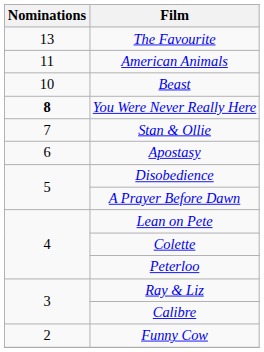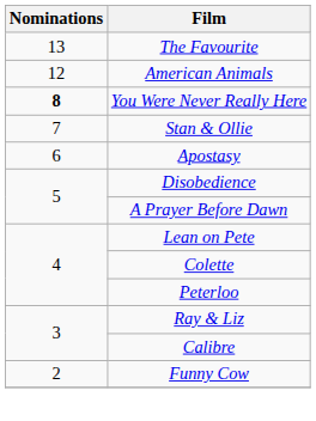 <table class="wikitable plainrowheaders" style="text-align:center;">
 <tr>
 <th scope="col" style="width:55px;">Nominations</th>
 <th scope="col" style="text-align:center;">Film</th>
 </tr>
 <tr>
 <td scope=row style="text-align:center">13</td>
 <td><em><a href='#'>The Favourite</a></em></td>
 </tr>
 <tr>
-<td scope=row style="text-align:center">11</td>
+<td scope=row style="text-align:center">12</td>
 <td><em><a href='#'>American Animals</a></em></td>
-</tr>
-<tr>
-<td scope=row style="text-align:center">10</td>
-<td><em><a href='#'>Beast</a></em></td>
 </tr>
 <tr>
 <td scope=row style="text-align:center"><strong>8</strong></td>
 <td><em><a href='#'>You Were Never Really Here</a></em></td>
 </tr>
 <tr>
 <td scope=row style="text-align:center">7</td>
 <td><em><a href='#'>Stan & Ollie</a></em></td>
 </tr>
 <tr>
 <td scope=row style="text-align:center">6</td>
 <td><em><a href='#'>Apostasy</a></em></td>
 </tr>
 <tr>
 <td scope=row rowspan=2 style="text-align:center;">5</td>
 <td><em><a href='#'>Disobedience</a></em></td>
 </tr>
 <tr>
 <td><em><a href='#'>A Prayer Before Dawn</a></em></td>
 </tr>
 <tr>
 <td scope=row rowspan=3 style="text-align:center;">4</td>
 <td><em><a href='#'>Lean on Pete</a></em></td>
 </tr>
 <tr>
 <td><em><a href='#'>Colette</a></em></td>
 </tr>
 <tr>
 <td><em><a href='#'>Peterloo</a></em></td>
 </tr>
 <tr>
 <td scope=row rowspan=2 style="text-align:center;">3</td>
 <td><em><a href='#'>Ray & Liz</a></em></td>
 </tr>
 <tr>
 <td><em><a href='#'>Calibre</a></em></td>
 </tr>
 <tr>
 <td scope=row style="text-align:center">2</td>
 <td><em><a href='#'>Funny Cow</a></em></td>
 </tr>
 <tr>
 </tr>
 </table>
